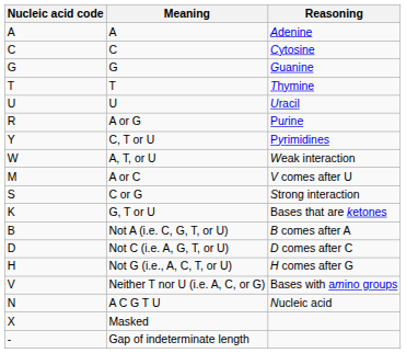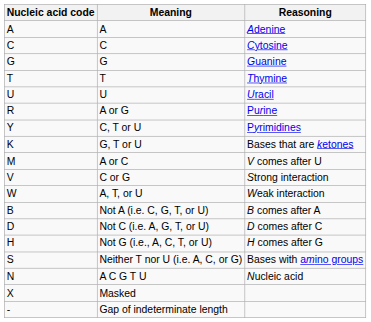 <table class="wikitable sortable" style="border:solid 1px black;">
 <tr>
 <th>Nucleic acid code</th>
 <th>Meaning</th>
 <th>Reasoning</th>
 </tr>
 <tr>
 <td>A</td>
 <td>A</td>
 <td><a href='#'><em>A</em>denine</a></td>
 </tr>
 <tr>
 <td>C</td>
 <td>C</td>
 <td><a href='#'><em>C</em>ytosine</a></td>
 </tr>
 <tr>
 <td>G</td>
 <td>G</td>
 <td><a href='#'><em>G</em>uanine</a></td>
 </tr>
 <tr>
 <td>T</td>
 <td>T</td>
 <td><a href='#'><em>T</em>hymine</a></td>
 </tr>
 <tr>
 <td>U</td>
 <td>U</td>
 <td><a href='#'><em>U</em>racil</a></td>
 </tr>
 <tr>
 <td>R</td>
 <td>A or G</td>
 <td><a href='#'>Pu<em>r</em>ine</a></td>
 </tr>
 <tr>
 <td>Y</td>
 <td>C, T or U</td>
 <td><a href='#'>P<em>y</em>rimidines</a></td>
 </tr>
 <tr>
-<td>W</td>
-<td>A, T, or U</td>
-<td><em>W</em>eak interaction</td>
+<td>K</td>
+<td>G, T or U</td>
+<td>Bases that are <a href='#'><em>k</em>etones</a></td>
 </tr>
 <tr>
 <td>M</td>
 <td>A or C</td>
 <td><em>V</em> comes after U</td>
 </tr>
 <tr>
-<td>S</td>
+<td>V</td>
 <td>C or G</td>
 <td><em>S</em>trong interaction</td>
 </tr>
 <tr>
-<td>K</td>
-<td>G, T or U</td>
-<td>Bases that are <a href='#'><em>k</em>etones</a></td>
+<td>W</td>
+<td>A, T, or U</td>
+<td><em>W</em>eak interaction</td>
 </tr>
 <tr>
 <td>B</td>
 <td>Not A (i.e. C, G, T, or U)</td>
 <td><em>B</em> comes after A</td>
 </tr>
 <tr>
 <td>D</td>
 <td>Not C (i.e. A, G, T, or U)</td>
 <td><em>D</em> comes after C</td>
 </tr>
 <tr>
 <td>H</td>
 <td>Not G (i.e., A, C, T, or U)</td>
 <td><em>H</em> comes after G</td>
 </tr>
 <tr>
-<td>V</td>
+<td>S</td>
 <td>Neither T nor U (i.e. A, C, or G)</td>
 <td>Bases with <a href='#'>a<em>m</em>ino groups</a></td>
 </tr>
 <tr>
 <td>N</td>
 <td>A C G T U</td>
 <td><em>N</em>ucleic acid</td>
 </tr>
 <tr>
 <td>X</td>
 <td>Masked</td>
 <td></td>
 </tr>
 <tr>
 <td>-</td>
 <td>Gap of indeterminate length</td>
 <td></td>
 </tr>
 </table>
